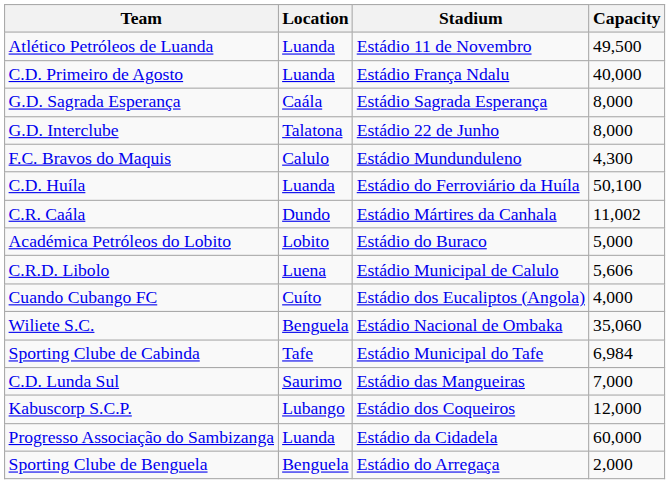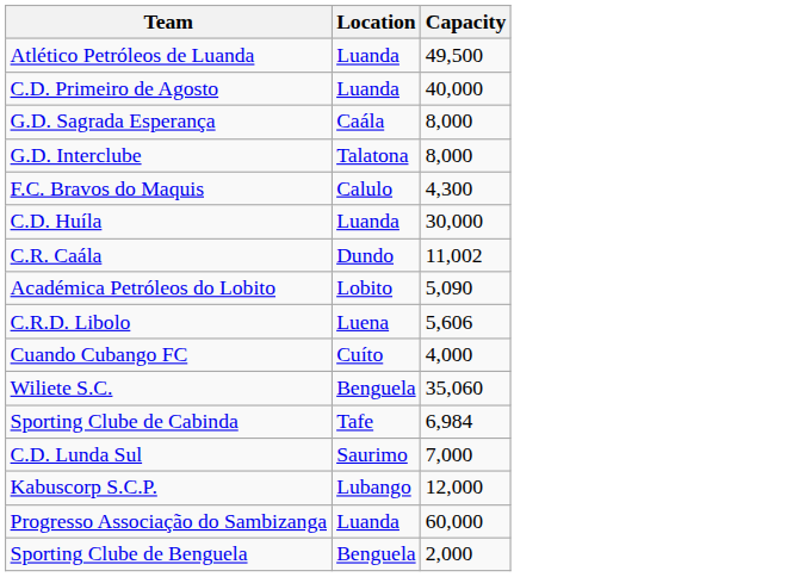 <table class="wikitable sortable">
 <tr>
 <th>Team</th>
 <th>Location</th>
-<th>Stadium</th>
 <th>Capacity</th>
 </tr>
 <tr>
 <td><a href='#'>Atlético Petróleos de Luanda</a></td>
 <td><a href='#'>Luanda</a></td>
-<td><a href='#'>Estádio 11 de Novembro</a></td>
 <td>49,500</td>
 </tr>
 <tr>
 <td><a href='#'>C.D. Primeiro de Agosto</a></td>
 <td><a href='#'>Luanda</a></td>
-<td><a href='#'>Estádio França Ndalu</a></td>
 <td>40,000</td>
 </tr>
 <tr>
 <td><a href='#'>G.D. Sagrada Esperança</a></td>
 <td><a href='#'>Caála</a></td>
-<td><a href='#'>Estádio Sagrada Esperança</a></td>
 <td>8,000</td>
 </tr>
 <tr>
 <td><a href='#'>G.D. Interclube</a></td>
 <td><a href='#'>Talatona</a></td>
-<td><a href='#'>Estádio 22 de Junho</a></td>
 <td>8,000</td>
 </tr>
 <tr>
 <td><a href='#'>F.C. Bravos do Maquis</a></td>
 <td><a href='#'>Calulo</a></td>
-<td><a href='#'>Estádio Mundunduleno</a></td>
 <td>4,300</td>
 </tr>
 <tr>
 <td><a href='#'>C.D. Huíla</a></td>
 <td><a href='#'>Luanda</a></td>
-<td><a href='#'>Estádio do Ferroviário da Huíla</a></td>
-<td>50,100</td>
+<td>30,000</td>
 </tr>
 <tr>
 <td><a href='#'>C.R. Caála</a></td>
 <td><a href='#'>Dundo</a></td>
-<td><a href='#'>Estádio Mártires da Canhala</a></td>
 <td>11,002</td>
 </tr>
 <tr>
 <td><a href='#'>Académica Petróleos do Lobito</a></td>
 <td><a href='#'>Lobito</a></td>
-<td><a href='#'>Estádio do Buraco</a></td>
-<td>5,000</td>
+<td>5,090</td>
 </tr>
 <tr>
 <td><a href='#'>C.R.D. Libolo</a></td>
 <td><a href='#'>Luena</a></td>
-<td><a href='#'>Estádio Municipal de Calulo</a></td>
 <td>5,606</td>
 </tr>
 <tr>
 <td><a href='#'>Cuando Cubango FC</a></td>
 <td><a href='#'>Cuíto</a></td>
-<td><a href='#'>Estádio dos Eucaliptos (Angola)</a></td>
 <td>4,000</td>
 </tr>
 <tr>
 <td><a href='#'>Wiliete S.C.</a></td>
 <td><a href='#'>Benguela</a></td>
-<td><a href='#'>Estádio Nacional de Ombaka</a></td>
 <td>35,060</td>
 </tr>
 <tr>
 <td><a href='#'>Sporting Clube de Cabinda</a></td>
 <td><a href='#'>Tafe</a></td>
-<td><a href='#'>Estádio Municipal do Tafe</a></td>
 <td>6,984</td>
 </tr>
 <tr>
 <td><a href='#'>C.D. Lunda Sul</a></td>
 <td><a href='#'>Saurimo</a></td>
-<td><a href='#'>Estádio das Mangueiras</a></td>
 <td>7,000</td>
 </tr>
 <tr>
 <td><a href='#'>Kabuscorp S.C.P.</a></td>
 <td><a href='#'>Lubango</a></td>
-<td><a href='#'>Estádio dos Coqueiros</a></td>
 <td>12,000</td>
 </tr>
 <tr>
 <td><a href='#'>Progresso Associação do Sambizanga</a></td>
 <td><a href='#'>Luanda</a></td>
-<td><a href='#'>Estádio da Cidadela</a></td>
 <td>60,000</td>
 </tr>
 <tr>
 <td><a href='#'>Sporting Clube de Benguela</a></td>
 <td><a href='#'>Benguela</a></td>
-<td><a href='#'>Estádio do Arregaça</a></td>
 <td>2,000</td>
 </tr>
 </table>
